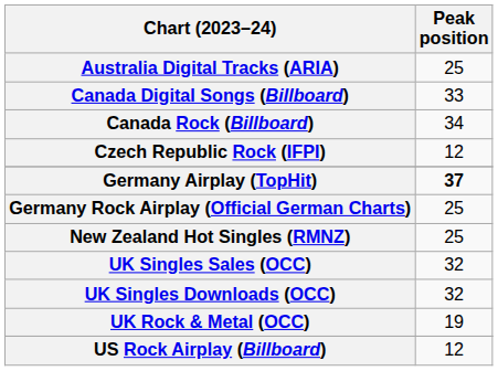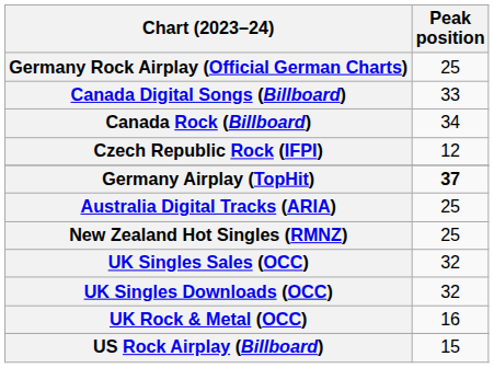 <table class="wikitable sortable plainrowheaders" style="text-align:center">
 <tr>
 <th scope="col">Chart (2023–24)</th>
 <th scope="col">Peak<br>position</th>
 </tr>
 <tr>
-<th scope="row"><a href='#'>Australia Digital Tracks</a> (<a href='#'>ARIA</a>)</th>
+<th scope="row">Germany Rock Airplay (<a href='#'>Official German Charts</a>)</th>
 <td>25</td>
 </tr>
 <tr>
 <th scope="row"><a href='#'>Canada Digital Songs</a> (<em><a href='#'>Billboard</a></em>)</th>
 <td>33</td>
 </tr>
 <tr>
 <th scope="row">Canada <a href='#'>Rock</a> (<em><a href='#'>Billboard</a></em>)</th>
 <td>34</td>
 </tr>
 <tr>
 <th scope="row">Czech Republic <a href='#'>Rock</a> (<a href='#'>IFPI</a>)</th>
 <td>12</td>
 </tr>
 <tr>
 </tr>
 <tr>
 <th scope="row">Germany Airplay (<a href='#'>TopHit</a>)</th>
 <td><strong>37</strong></td>
 </tr>
 <tr>
-<th scope="row">Germany Rock Airplay (<a href='#'>Official German Charts</a>)</th>
+<th scope="row"><a href='#'>Australia Digital Tracks</a> (<a href='#'>ARIA</a>)</th>
 <td>25</td>
 </tr>
 <tr>
 <th scope="row">New Zealand Hot Singles (<a href='#'>RMNZ</a>)</th>
 <td>25</td>
 </tr>
 <tr>
 <th scope="row"><a href='#'>UK Singles Sales</a> (<a href='#'>OCC</a>)</th>
 <td>32</td>
 </tr>
 <tr>
 <th scope="row"><a href='#'>UK Singles Downloads</a> (<a href='#'>OCC</a>)</th>
 <td>32</td>
 </tr>
 <tr>
 <th scope="row"><a href='#'>UK Rock & Metal</a> (<a href='#'>OCC</a>)</th>
-<td>19</td>
+<td>16</td>
 </tr>
 <tr>
 </tr>
 <tr>
 <th scope="row">US <a href='#'>Rock Airplay</a> (<em><a href='#'>Billboard</a></em>)</th>
-<td>12</td>
+<td>15</td>
 </tr>
 </table>
